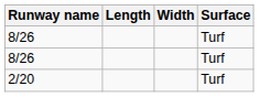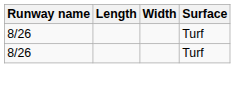 <table class="wikitable">
 <tr>
 <th>Runway name</th>
 <th>Length</th>
 <th>Width</th>
 <th>Surface</th>
 </tr>
 <tr>
 <td>8/26</td>
 <td></td>
 <td></td>
 <td>Turf</td>
 </tr>
 <tr>
 <td>8/26</td>
 <td></td>
 <td></td>
 <td>Turf</td>
 </tr>
-<tr>
-<td>2/20</td>
-<td></td>
-<td></td>
-<td>Turf</td>
-</tr>
 </table>
